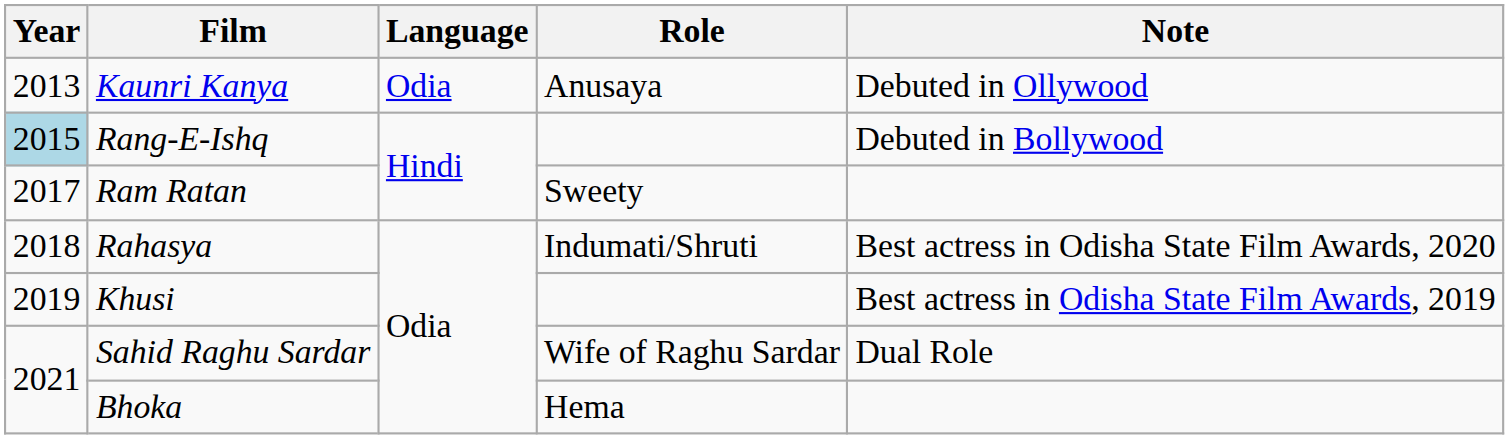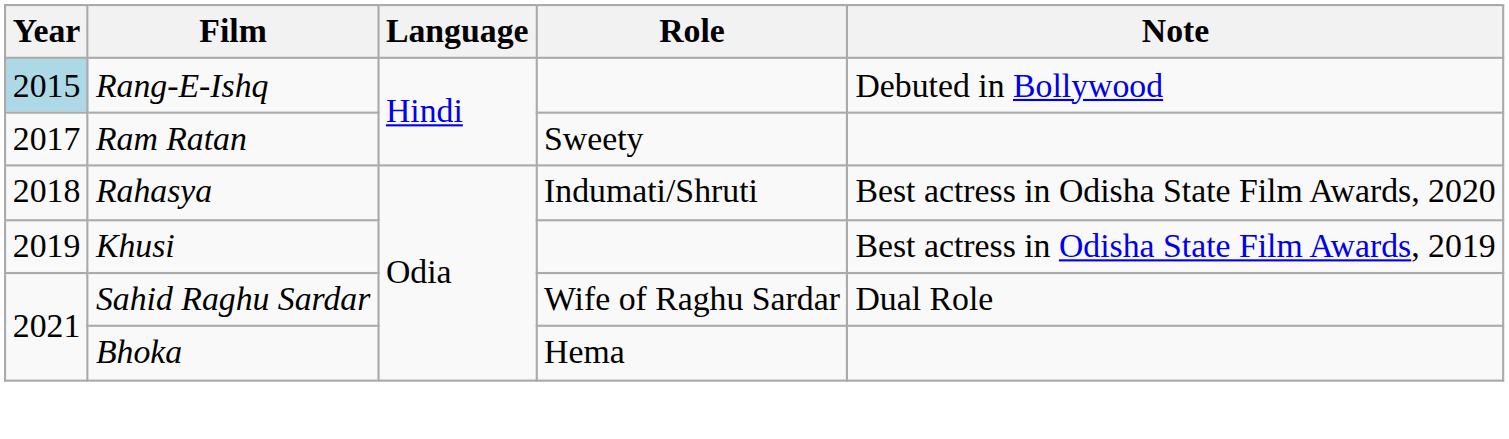 <table class="wikitable">
 <tr>
 <th>Year</th>
 <th>Film</th>
 <th>Language</th>
 <th>Role</th>
 <th>Note</th>
-</tr>
-<tr>
-<td>2013</td>
-<td><em><a href='#'>Kaunri Kanya</a></em></td>
-<td><a href='#'>Odia</a></td>
-<td>Anusaya</td>
-<td>Debuted in <a href='#'>Ollywood</a></td>
 </tr>
 <tr>
 <td style="background: lightblue;">2015</td>
 <td><em>Rang-E-Ishq</em></td>
 <td rowspan="2"><a href='#'>Hindi</a></td>
 <td></td>
 <td>Debuted in <a href='#'>Bollywood</a></td>
 </tr>
 <tr>
 <td>2017</td>
 <td><em>Ram Ratan</em></td>
 <td>Sweety</td>
 <td></td>
 </tr>
 <tr>
 <td>2018</td>
 <td><em>Rahasya</em></td>
 <td rowspan="4">Odia</td>
 <td>Indumati/Shruti</td>
 <td>Best actress in Odisha State Film Awards, 2020</td>
 </tr>
 <tr>
 <td>2019</td>
 <td><em>Khusi</em></td>
 <td></td>
 <td>Best actress in <a href='#'>Odisha State Film Awards</a>, 2019</td>
 </tr>
 <tr>
 <td rowspan="2">2021</td>
 <td><em>Sahid Raghu Sardar</em></td>
 <td>Wife of Raghu Sardar</td>
 <td>Dual Role</td>
 </tr>
 <tr>
 <td><em>Bhoka</em></td>
 <td>Hema</td>
 <td></td>
 </tr>
 </table>
